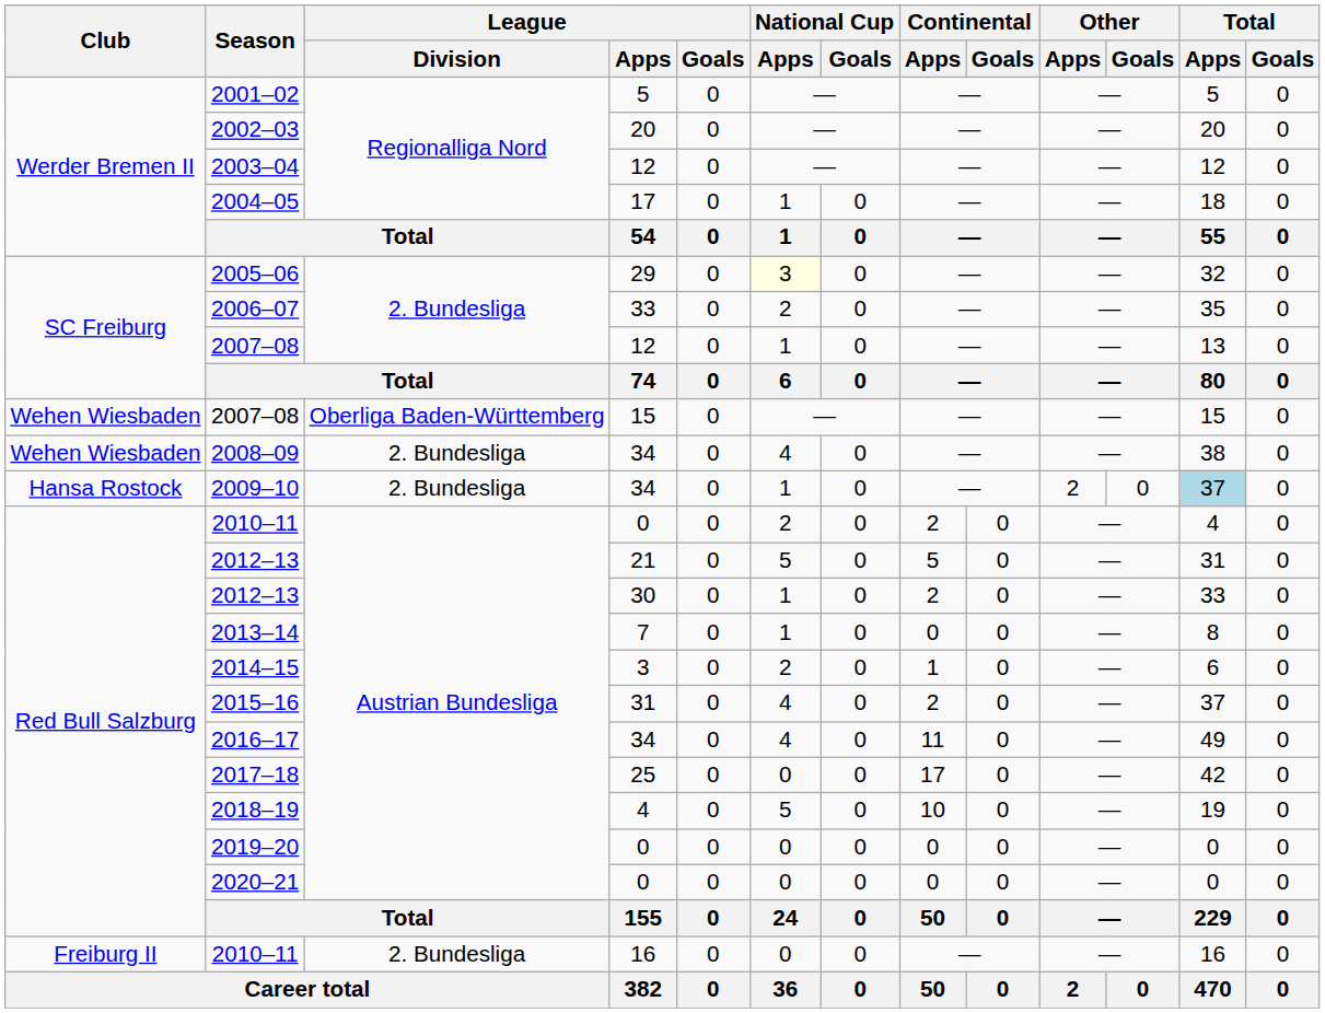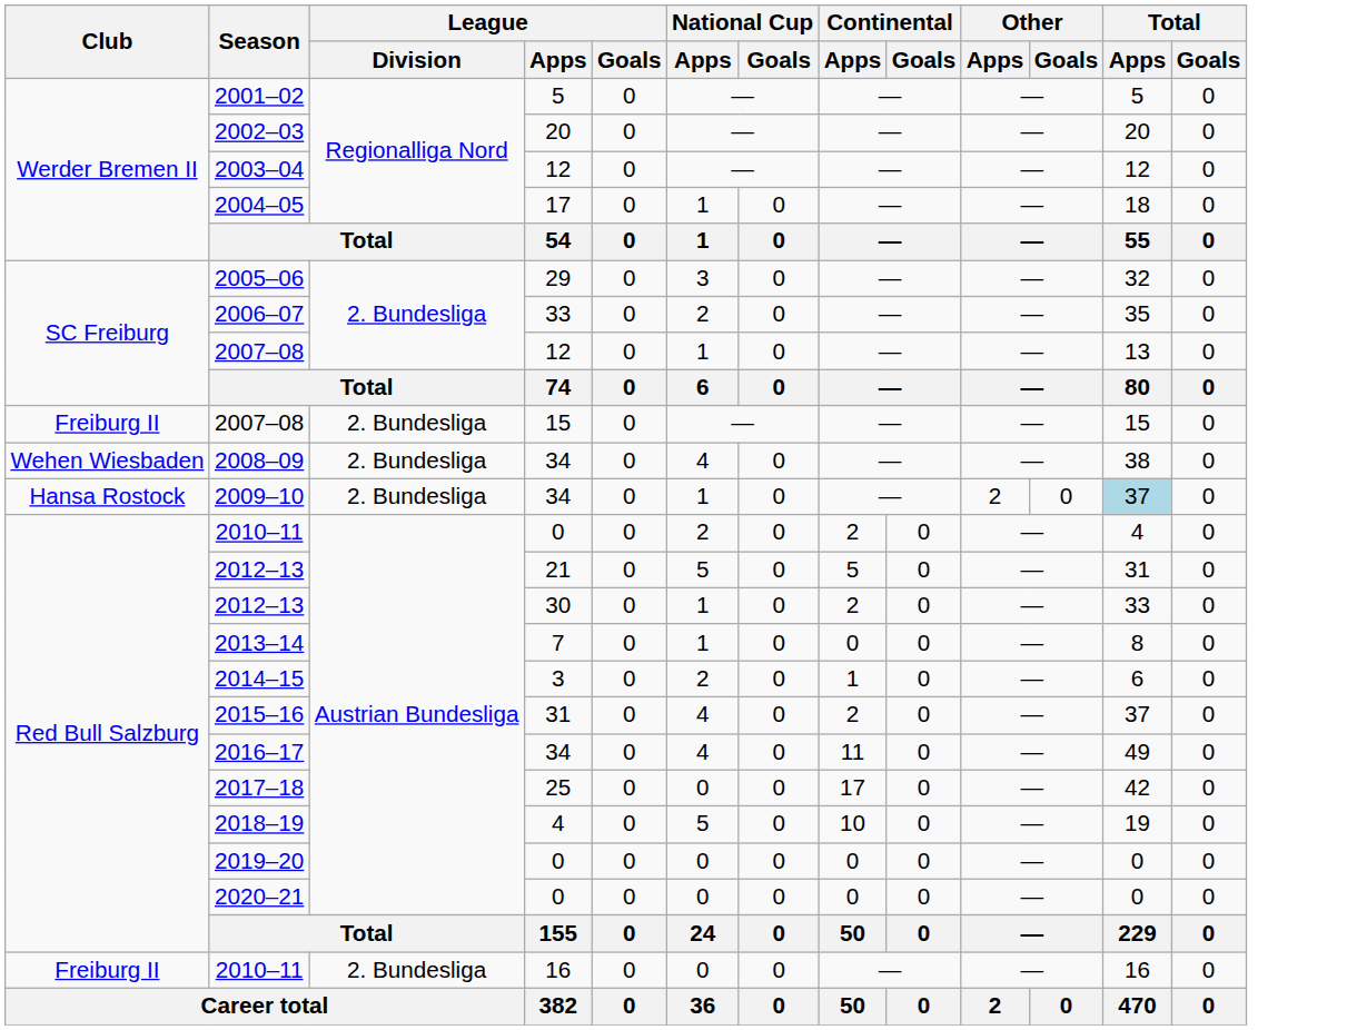 <table class="wikitable" style="text-align: center">
 <tr>
 <th rowspan="2">Club</th>
 <th rowspan="2">Season</th>
 <th colspan="3">League</th>
 <th colspan="2">National Cup</th>
 <th colspan="2">Continental</th>
 <th colspan="2">Other</th>
 <th colspan="2">Total</th>
 </tr>
 <tr>
 <th>Division</th>
 <th>Apps</th>
 <th>Goals</th>
 <th>Apps</th>
 <th>Goals</th>
 <th>Apps</th>
 <th>Goals</th>
 <th>Apps</th>
 <th>Goals</th>
 <th>Apps</th>
 <th>Goals</th>
 </tr>
 <tr>
 <td rowspan="5"><a href='#'>Werder Bremen II</a></td>
 <td><a href='#'>2001–02</a></td>
 <td rowspan="4"><a href='#'>Regionalliga Nord</a></td>
 <td>5</td>
 <td>0</td>
 <td colspan="2">—</td>
 <td colspan="2">—</td>
 <td colspan="2">—</td>
 <td>5</td>
 <td>0</td>
 </tr>
 <tr>
 <td><a href='#'>2002–03</a></td>
 <td>20</td>
 <td>0</td>
 <td colspan="2">—</td>
 <td colspan="2">—</td>
 <td colspan="2">—</td>
 <td>20</td>
 <td>0</td>
 </tr>
 <tr>
 <td><a href='#'>2003–04</a></td>
 <td>12</td>
 <td>0</td>
 <td colspan="2">—</td>
 <td colspan="2">—</td>
 <td colspan="2">—</td>
 <td>12</td>
 <td>0</td>
 </tr>
 <tr>
 <td><a href='#'>2004–05</a></td>
 <td>17</td>
 <td>0</td>
 <td>1</td>
 <td>0</td>
 <td colspan="2">—</td>
 <td colspan="2">—</td>
 <td>18</td>
 <td>0</td>
 </tr>
 <tr>
 <th colspan="2">Total</th>
 <th>54</th>
 <th>0</th>
 <th>1</th>
 <th>0</th>
 <th colspan="2">—</th>
 <th colspan="2">—</th>
 <th>55</th>
 <th>0</th>
 </tr>
 <tr>
 <td rowspan="4"><a href='#'>SC Freiburg</a></td>
 <td><a href='#'>2005–06</a></td>
 <td rowspan="3"><a href='#'>2. Bundesliga</a></td>
 <td>29</td>
 <td>0</td>
-<td style="background: lightyellow;">3</td>
+<td>3</td>
 <td>0</td>
 <td colspan="2">—</td>
 <td colspan="2">—</td>
 <td>32</td>
 <td>0</td>
 </tr>
 <tr>
 <td><a href='#'>2006–07</a></td>
 <td>33</td>
 <td>0</td>
 <td>2</td>
 <td>0</td>
 <td colspan="2">—</td>
 <td colspan="2">—</td>
 <td>35</td>
 <td>0</td>
 </tr>
 <tr>
 <td><a href='#'>2007–08</a></td>
 <td>12</td>
 <td>0</td>
 <td>1</td>
 <td>0</td>
 <td colspan="2">—</td>
 <td colspan="2">—</td>
 <td>13</td>
 <td>0</td>
 </tr>
 <tr>
 <th colspan="2">Total</th>
 <th>74</th>
 <th>0</th>
 <th>6</th>
 <th>0</th>
 <th colspan="2">—</th>
 <th colspan="2">—</th>
 <th>80</th>
 <th>0</th>
 </tr>
 <tr>
-<td><a href='#'>Wehen Wiesbaden</a></td>
+<td><a href='#'>Freiburg II</a></td>
 <td>2007–08</td>
-<td><a href='#'>Oberliga Baden-Württemberg</a></td>
+<td>2. Bundesliga</td>
 <td>15</td>
 <td>0</td>
 <td colspan="2">—</td>
 <td colspan="2">—</td>
 <td colspan="2">—</td>
 <td>15</td>
 <td>0</td>
 </tr>
 <tr>
 <td><a href='#'>Wehen Wiesbaden</a></td>
 <td><a href='#'>2008–09</a></td>
 <td>2. Bundesliga</td>
 <td>34</td>
 <td>0</td>
 <td>4</td>
 <td>0</td>
 <td colspan="2">—</td>
 <td colspan="2">—</td>
 <td>38</td>
 <td>0</td>
 </tr>
 <tr>
 <td><a href='#'>Hansa Rostock</a></td>
 <td><a href='#'>2009–10</a></td>
 <td>2. Bundesliga</td>
 <td>34</td>
 <td>0</td>
 <td>1</td>
 <td>0</td>
 <td colspan="2">—</td>
 <td>2</td>
 <td>0</td>
 <td style="background: lightblue;">37</td>
 <td>0</td>
 </tr>
 <tr>
 <td rowspan="12"><a href='#'>Red Bull Salzburg</a></td>
 <td><a href='#'>2010–11</a></td>
 <td rowspan="11"><a href='#'>Austrian Bundesliga</a></td>
 <td>0</td>
 <td>0</td>
 <td>2</td>
 <td>0</td>
 <td>2</td>
 <td>0</td>
 <td colspan="2">—</td>
 <td>4</td>
 <td>0</td>
 </tr>
 <tr>
 <td><a href='#'>2012–13</a></td>
 <td>21</td>
 <td>0</td>
 <td>5</td>
 <td>0</td>
 <td>5</td>
 <td>0</td>
 <td colspan="2">—</td>
 <td>31</td>
 <td>0</td>
 </tr>
 <tr>
 <td><a href='#'>2012–13</a></td>
 <td>30</td>
 <td>0</td>
 <td>1</td>
 <td>0</td>
 <td>2</td>
 <td>0</td>
 <td colspan="2">—</td>
 <td>33</td>
 <td>0</td>
 </tr>
 <tr>
 <td><a href='#'>2013–14</a></td>
 <td>7</td>
 <td>0</td>
 <td>1</td>
 <td>0</td>
 <td>0</td>
 <td>0</td>
 <td colspan="2">—</td>
 <td>8</td>
 <td>0</td>
 </tr>
 <tr>
 <td><a href='#'>2014–15</a></td>
 <td>3</td>
 <td>0</td>
 <td>2</td>
 <td>0</td>
 <td>1</td>
 <td>0</td>
 <td colspan="2">—</td>
 <td>6</td>
 <td>0</td>
 </tr>
 <tr>
 <td><a href='#'>2015–16</a></td>
 <td>31</td>
 <td>0</td>
 <td>4</td>
 <td>0</td>
 <td>2</td>
 <td>0</td>
 <td colspan="2">—</td>
 <td>37</td>
 <td>0</td>
 </tr>
 <tr>
 <td><a href='#'>2016–17</a></td>
 <td>34</td>
 <td>0</td>
 <td>4</td>
 <td>0</td>
 <td>11</td>
 <td>0</td>
 <td colspan="2">—</td>
 <td>49</td>
 <td>0</td>
 </tr>
 <tr>
 <td><a href='#'>2017–18</a></td>
 <td>25</td>
 <td>0</td>
 <td>0</td>
 <td>0</td>
 <td>17</td>
 <td>0</td>
 <td colspan="2">—</td>
 <td>42</td>
 <td>0</td>
 </tr>
 <tr>
 <td><a href='#'>2018–19</a></td>
 <td>4</td>
 <td>0</td>
 <td>5</td>
 <td>0</td>
 <td>10</td>
 <td>0</td>
 <td colspan="2">—</td>
 <td>19</td>
 <td>0</td>
 </tr>
 <tr>
 <td><a href='#'>2019–20</a></td>
 <td>0</td>
 <td>0</td>
 <td>0</td>
 <td>0</td>
 <td>0</td>
 <td>0</td>
 <td colspan="2">—</td>
 <td>0</td>
 <td>0</td>
 </tr>
 <tr>
 <td><a href='#'>2020–21</a></td>
 <td>0</td>
 <td>0</td>
 <td>0</td>
 <td>0</td>
 <td>0</td>
 <td>0</td>
 <td colspan="2">—</td>
 <td>0</td>
 <td>0</td>
 </tr>
 <tr>
 <th colspan="2">Total</th>
 <th>155</th>
 <th>0</th>
 <th>24</th>
 <th>0</th>
 <th>50</th>
 <th>0</th>
 <th colspan="2">—</th>
 <th>229</th>
 <th>0</th>
 </tr>
 <tr>
 <td><a href='#'>Freiburg II</a></td>
 <td><a href='#'>2010–11</a></td>
 <td>2. Bundesliga</td>
 <td>16</td>
 <td>0</td>
 <td>0</td>
 <td>0</td>
 <td colspan="2">—</td>
 <td colspan="2">—</td>
 <td>16</td>
 <td>0</td>
 </tr>
 <tr>
 <th colspan="3">Career total</th>
 <th>382</th>
 <th>0</th>
 <th>36</th>
 <th>0</th>
 <th>50</th>
 <th>0</th>
 <th>2</th>
 <th>0</th>
 <th>470</th>
 <th>0</th>
 </tr>
 </table>
